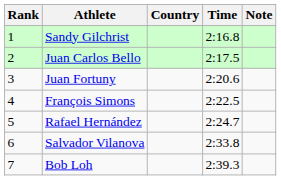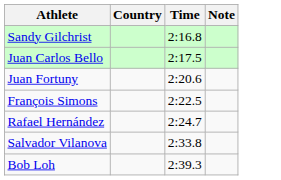 <table class="wikitable sortable">
 <tr>
-<th>Rank</th>
 <th>Athlete</th>
 <th>Country</th>
 <th>Time</th>
 <th>Note</th>
 </tr>
 <tr bgcolor=#CCFFCC>
-<td>1</td>
 <td><a href='#'>Sandy Gilchrist</a></td>
 <td></td>
 <td>2:16.8</td>
 <td></td>
 </tr>
 <tr bgcolor=#CCFFCC>
-<td>2</td>
 <td><a href='#'>Juan Carlos Bello</a></td>
 <td></td>
 <td>2:17.5</td>
 <td></td>
 </tr>
 <tr>
-<td>3</td>
 <td><a href='#'>Juan Fortuny</a></td>
 <td></td>
 <td>2:20.6</td>
 <td></td>
 </tr>
 <tr>
-<td>4</td>
 <td><a href='#'>François Simons</a></td>
 <td></td>
 <td>2:22.5</td>
 <td></td>
 </tr>
 <tr>
-<td>5</td>
 <td><a href='#'>Rafael Hernández</a></td>
 <td></td>
 <td>2:24.7</td>
 <td></td>
 </tr>
 <tr>
-<td>6</td>
 <td><a href='#'>Salvador Vilanova</a></td>
 <td></td>
 <td>2:33.8</td>
 <td></td>
 </tr>
 <tr>
-<td>7</td>
 <td><a href='#'>Bob Loh</a></td>
 <td></td>
 <td>2:39.3</td>
 <td></td>
 </tr>
 </table>
